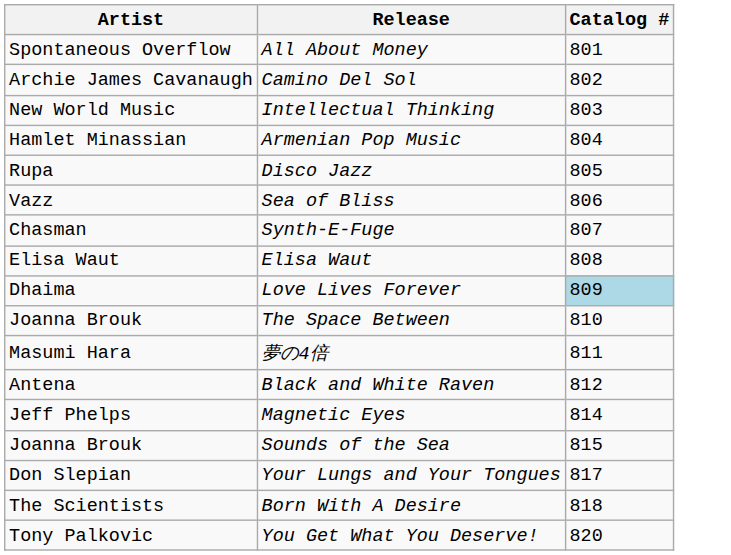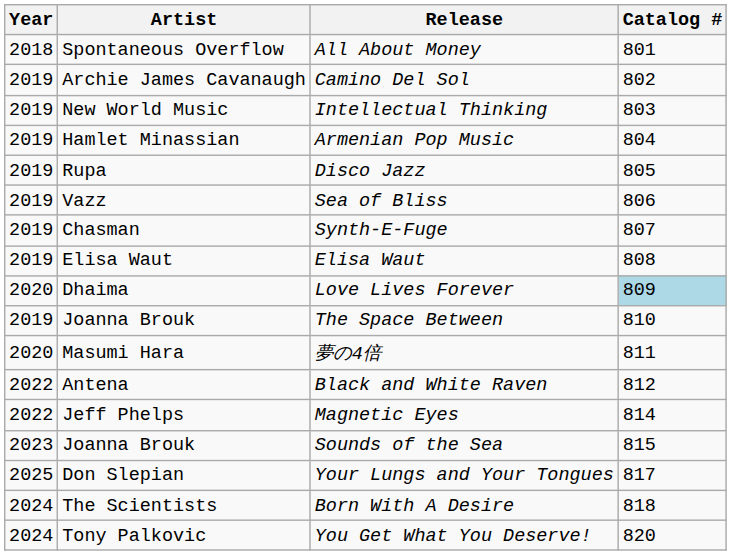 <table class="wikitable sortable">
 <tr>
+<th>Year</th>
 <th>Artist</th>
 <th>Release</th>
 <th>Catalog #</th>
 </tr>
 <tr>
+<td>2018</td>
 <td>Spontaneous Overflow</td>
 <td><em>All About Money</em></td>
 <td>801</td>
 </tr>
 <tr>
+<td>2019</td>
 <td>Archie James Cavanaugh</td>
 <td><em>Camino Del Sol</em></td>
 <td>802</td>
 </tr>
 <tr>
+<td>2019</td>
 <td>New World Music</td>
 <td><em>Intellectual Thinking</em></td>
 <td>803</td>
 </tr>
 <tr>
+<td>2019</td>
 <td>Hamlet Minassian</td>
 <td><em>Armenian Pop Music</em></td>
 <td>804</td>
 </tr>
 <tr>
+<td>2019</td>
 <td>Rupa</td>
 <td><em>Disco Jazz</em></td>
 <td>805</td>
 </tr>
 <tr>
+<td>2019</td>
 <td>Vazz</td>
 <td><em>Sea of Bliss</em></td>
 <td>806</td>
 </tr>
 <tr>
+<td>2019</td>
 <td>Chasman</td>
 <td><em>Synth-E-Fuge</em></td>
 <td>807</td>
 </tr>
 <tr>
+<td>2019</td>
 <td>Elisa Waut</td>
 <td><em>Elisa Waut</em></td>
 <td>808</td>
 </tr>
 <tr>
+<td>2020</td>
 <td>Dhaima</td>
 <td><em>Love Lives Forever</em></td>
 <td style="background: lightblue;">809</td>
 </tr>
 <tr>
+<td>2019</td>
 <td>Joanna Brouk</td>
 <td><em>The Space Between</em></td>
 <td>810</td>
 </tr>
 <tr>
+<td>2020</td>
 <td>Masumi Hara</td>
 <td><em>夢の4倍</em></td>
 <td>811</td>
 </tr>
 <tr>
+<td>2022</td>
 <td>Antena</td>
 <td><em>Black and White Raven</em></td>
 <td>812</td>
 </tr>
 <tr>
+<td>2022</td>
 <td>Jeff Phelps</td>
 <td><em>Magnetic Eyes</em></td>
 <td>814</td>
 </tr>
 <tr>
+<td>2023</td>
 <td>Joanna Brouk</td>
 <td><em>Sounds of the Sea</em></td>
 <td>815</td>
 </tr>
 <tr>
+<td>2025</td>
 <td>Don Slepian</td>
 <td><em>Your Lungs and Your Tongues</em></td>
 <td>817</td>
 </tr>
 <tr>
+<td>2024</td>
 <td>The Scientists</td>
 <td><em>Born With A Desire</em></td>
 <td>818</td>
 </tr>
 <tr>
+<td>2024</td>
 <td>Tony Palkovic</td>
 <td><em>You Get What You Deserve!</em></td>
 <td>820</td>
 </tr>
 </table>
